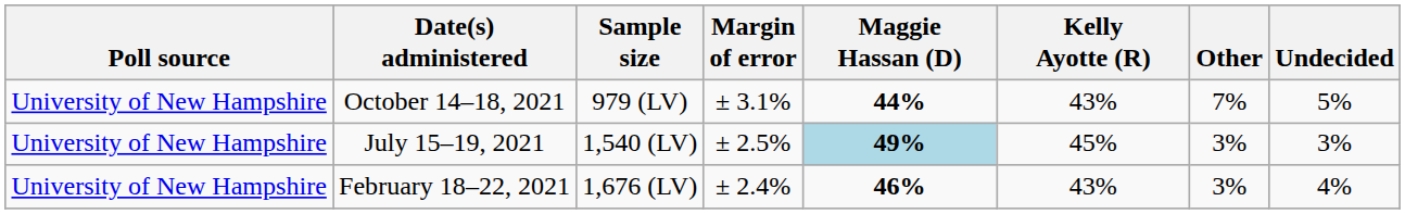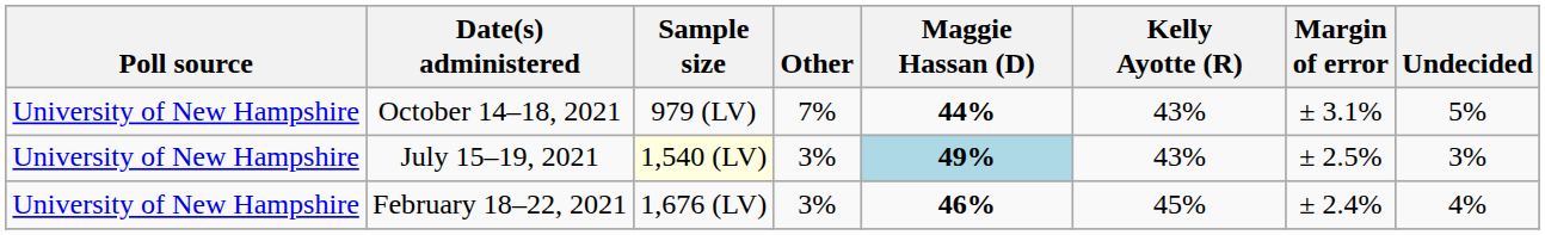 <table class="wikitable" style="font-size:90%;text-align:center;">
 <tr valign=bottom>
 <th>Poll source</th>
 <th>Date(s)<br>administered</th>
 <th>Sample<br>size</th>
-<th>Margin<br>of error</th>
+<th>Other</th>
 <th style="width:100px;">Maggie<br>Hassan (D)</th>
 <th style="width:100px;">Kelly<br>Ayotte (R)</th>
-<th>Other</th>
+<th>Margin<br>of error</th>
 <th>Undecided</th>
 </tr>
 <tr>
 <td style="text-align:left;"><a href='#'>University of New Hampshire</a></td>
 <td>October 14–18, 2021</td>
 <td>979 (LV)</td>
-<td>± 3.1%</td>
+<td>7%</td>
 <td><strong>44%</strong></td>
 <td>43%</td>
-<td>7%</td>
+<td>± 3.1%</td>
 <td>5%</td>
 </tr>
 <tr>
 <td style="text-align:left;"><a href='#'>University of New Hampshire</a></td>
 <td>July 15–19, 2021</td>
-<td>1,540 (LV)</td>
+<td style="background: lightyellow;">1,540 (LV)</td>
+<td>3%</td>
+<td style="background: lightblue;"><strong>49%</strong></td>
+<td>43%</td>
 <td>± 2.5%</td>
-<td style="background: lightblue;"><strong>49%</strong></td>
-<td>45%</td>
-<td>3%</td>
 <td>3%</td>
 </tr>
 <tr>
 <td style="text-align:left;"><a href='#'>University of New Hampshire</a></td>
 <td>February 18–22, 2021</td>
 <td>1,676 (LV)</td>
+<td>3%</td>
+<td><strong>46%</strong></td>
+<td>45%</td>
 <td>± 2.4%</td>
-<td><strong>46%</strong></td>
-<td>43%</td>
-<td>3%</td>
 <td>4%</td>
 </tr>
 </table>
